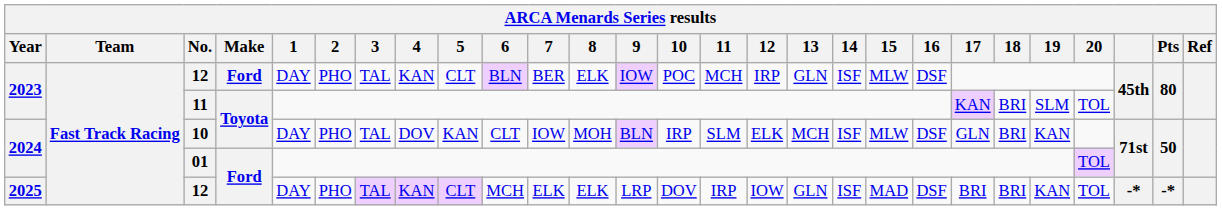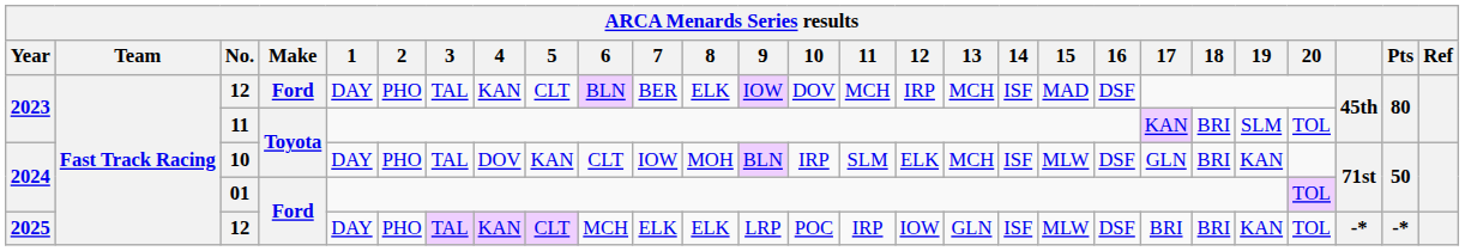 <table class="wikitable" style="text-align:center; font-size:75%">
 <tr>
 <th colspan=48><a href='#'>ARCA Menards Series</a> results</th>
 </tr>
 <tr>
 <th>Year</th>
 <th>Team</th>
 <th>No.</th>
 <th>Make</th>
 <th>1</th>
 <th>2</th>
 <th>3</th>
 <th>4</th>
 <th>5</th>
 <th>6</th>
 <th>7</th>
 <th>8</th>
 <th>9</th>
 <th>10</th>
 <th>11</th>
 <th>12</th>
 <th>13</th>
 <th>14</th>
 <th>15</th>
 <th>16</th>
 <th>17</th>
 <th>18</th>
 <th>19</th>
 <th>20</th>
 <th></th>
 <th>Pts</th>
 <th>Ref</th>
 </tr>
 <tr>
 <th rowspan=2><a href='#'>2023</a></th>
 <th rowspan=5><a href='#'>Fast Track Racing</a></th>
 <th>12</th>
 <th><a href='#'>Ford</a></th>
 <td><a href='#'>DAY</a></td>
 <td><a href='#'>PHO</a></td>
 <td><a href='#'>TAL</a></td>
 <td><a href='#'>KAN</a></td>
 <td><a href='#'>CLT</a></td>
 <td style="background:#EFCFFF;"><a href='#'>BLN</a><br></td>
 <td><a href='#'>BER</a></td>
 <td><a href='#'>ELK</a></td>
 <td style="background:#EFCFFF;"><a href='#'>IOW</a><br></td>
-<td><a href='#'>POC</a></td>
+<td><a href='#'>DOV</a></td>
 <td><a href='#'>MCH</a></td>
 <td><a href='#'>IRP</a></td>
-<td><a href='#'>GLN</a></td>
+<td><a href='#'>MCH</a></td>
 <td><a href='#'>ISF</a></td>
-<td><a href='#'>MLW</a></td>
+<td><a href='#'>MAD</a></td>
 <td><a href='#'>DSF</a></td>
 <td colspan=4></td>
 <th rowspan=2>45th</th>
 <th rowspan=2>80</th>
 <th rowspan=2></th>
 </tr>
 <tr>
 <th>11</th>
 <th rowspan=2><a href='#'>Toyota</a></th>
 <td colspan=16></td>
 <td style="background:#EFCFFF;"><a href='#'>KAN</a><br></td>
 <td><a href='#'>BRI</a></td>
 <td><a href='#'>SLM</a></td>
 <td><a href='#'>TOL</a></td>
 </tr>
 <tr>
 <th rowspan=2><a href='#'>2024</a></th>
 <th>10</th>
 <td><a href='#'>DAY</a></td>
 <td><a href='#'>PHO</a></td>
 <td><a href='#'>TAL</a></td>
 <td><a href='#'>DOV</a></td>
 <td><a href='#'>KAN</a></td>
 <td><a href='#'>CLT</a></td>
 <td><a href='#'>IOW</a></td>
 <td><a href='#'>MOH</a></td>
 <td style="background:#EFCFFF;"><a href='#'>BLN</a><br></td>
 <td><a href='#'>IRP</a></td>
 <td><a href='#'>SLM</a></td>
 <td><a href='#'>ELK</a></td>
 <td><a href='#'>MCH</a></td>
 <td><a href='#'>ISF</a></td>
 <td><a href='#'>MLW</a></td>
 <td><a href='#'>DSF</a></td>
 <td><a href='#'>GLN</a></td>
 <td><a href='#'>BRI</a></td>
 <td><a href='#'>KAN</a></td>
 <td></td>
 <th rowspan=2>71st</th>
 <th rowspan=2>50</th>
 <th rowspan=2></th>
 </tr>
 <tr>
 <th>01</th>
 <th rowspan=2><a href='#'>Ford</a></th>
 <td colspan=19></td>
 <td style="background:#EFCFFF;"><a href='#'>TOL</a><br></td>
 </tr>
 <tr>
 <th><a href='#'>2025</a></th>
 <th>12</th>
 <td><a href='#'>DAY</a></td>
 <td><a href='#'>PHO</a></td>
 <td style="background:#EFCFFF;"><a href='#'>TAL</a><br></td>
 <td style="background:#EFCFFF;"><a href='#'>KAN</a><br></td>
 <td style="background:#EFCFFF;"><a href='#'>CLT</a><br></td>
 <td><a href='#'>MCH</a></td>
 <td><a href='#'>ELK</a></td>
 <td><a href='#'>ELK</a></td>
 <td><a href='#'>LRP</a></td>
-<td><a href='#'>DOV</a></td>
+<td><a href='#'>POC</a></td>
 <td><a href='#'>IRP</a></td>
 <td><a href='#'>IOW</a></td>
 <td><a href='#'>GLN</a></td>
 <td><a href='#'>ISF</a></td>
-<td><a href='#'>MAD</a></td>
+<td><a href='#'>MLW</a></td>
 <td><a href='#'>DSF</a></td>
 <td><a href='#'>BRI</a></td>
 <td><a href='#'>BRI</a></td>
 <td><a href='#'>KAN</a></td>
 <td><a href='#'>TOL</a></td>
 <th>-*</th>
 <th>-*</th>
 <th></th>
 </tr>
 </table>
